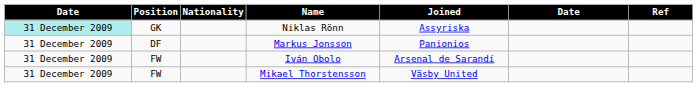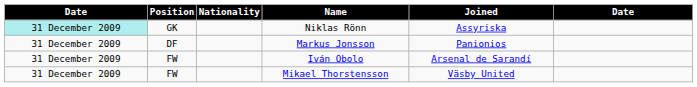 <table class="wikitable"  style="text-align:center; font-size:90%; ">
 <tr>
 <th style="background:#000000; color:white; width:200px;">Date</th>
 <th style="background:#000000; color:white; width:50px;">Position</th>
 <th style="background:#000000; color:white; width:50px;">Nationality</th>
 <th style="background:#000000; color:white; width:200px;">Name</th>
 <th style="background:#000000; color:white; width:200px;">Joined</th>
 <th style="background:#000000; color:white; width:200px;">Date</th>
-<th style="background:#000000; color:white; width:100px;">Ref</th>
 </tr>
 <tr>
 <td style="background: paleturquoise;">31 December 2009</td>
 <td>GK</td>
 <td></td>
 <td>Niklas Rönn</td>
 <td><a href='#'>Assyriska</a></td>
-<td></td>
 <td></td>
 </tr>
 <tr>
 <td>31 December 2009</td>
 <td>DF</td>
 <td></td>
 <td><a href='#'>Markus Jonsson</a></td>
 <td><a href='#'>Panionios</a></td>
 <td></td>
-<td></td>
 </tr>
 <tr>
 <td>31 December 2009</td>
 <td>FW</td>
 <td></td>
 <td><a href='#'>Iván Obolo</a></td>
 <td><a href='#'>Arsenal de Sarandí</a></td>
-<td></td>
 <td></td>
 </tr>
 <tr>
 <td>31 December 2009</td>
 <td>FW</td>
 <td></td>
 <td><a href='#'>Mikael Thorstensson</a></td>
 <td><a href='#'>Väsby United</a></td>
 <td></td>
-<td></td>
 </tr>
 </table>
